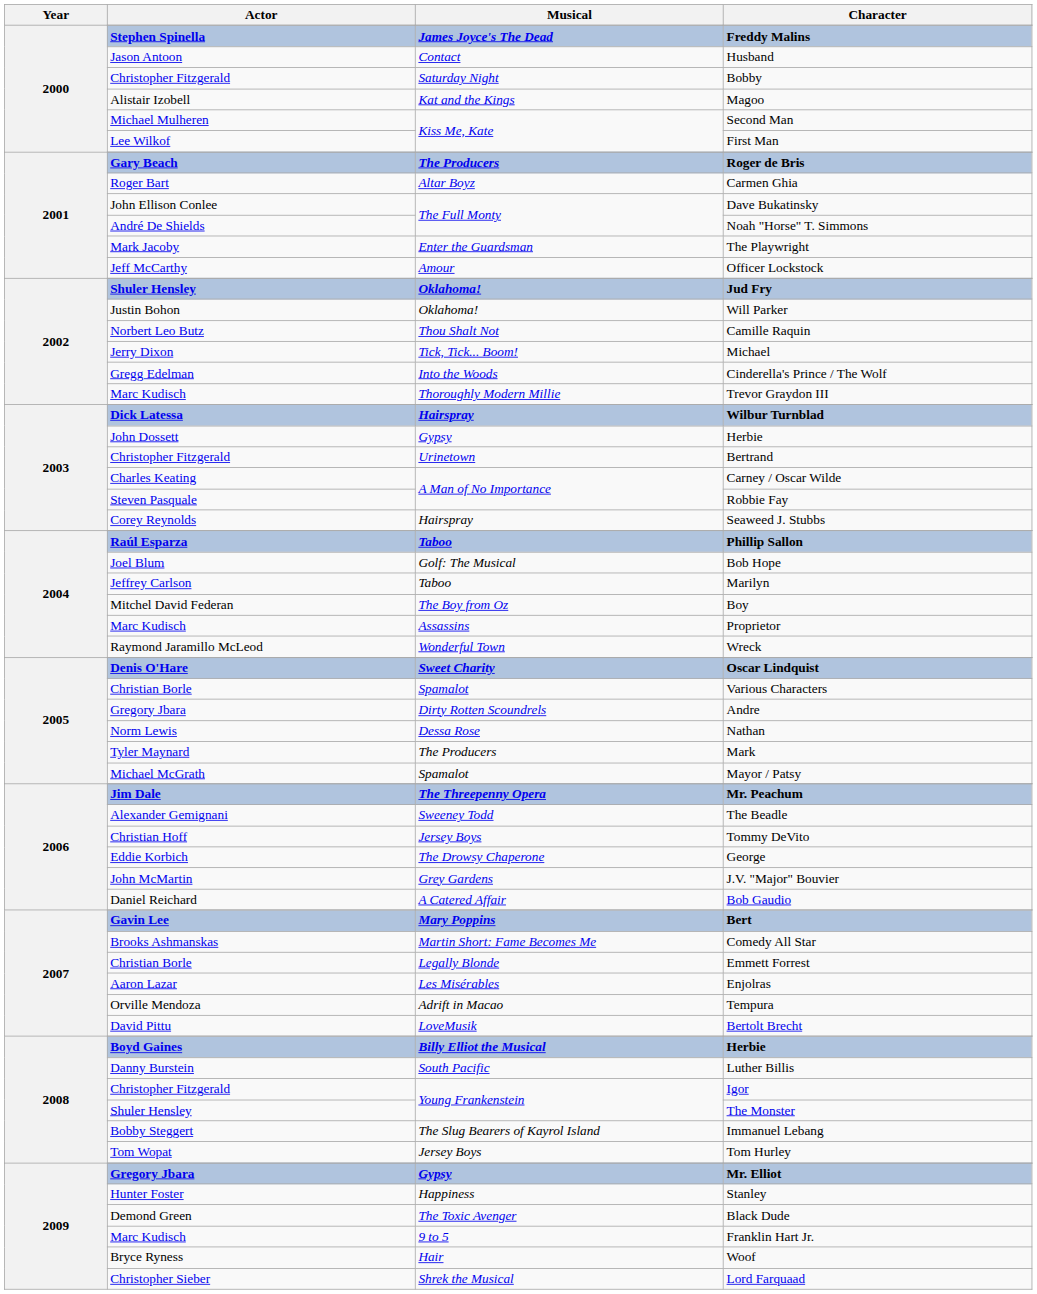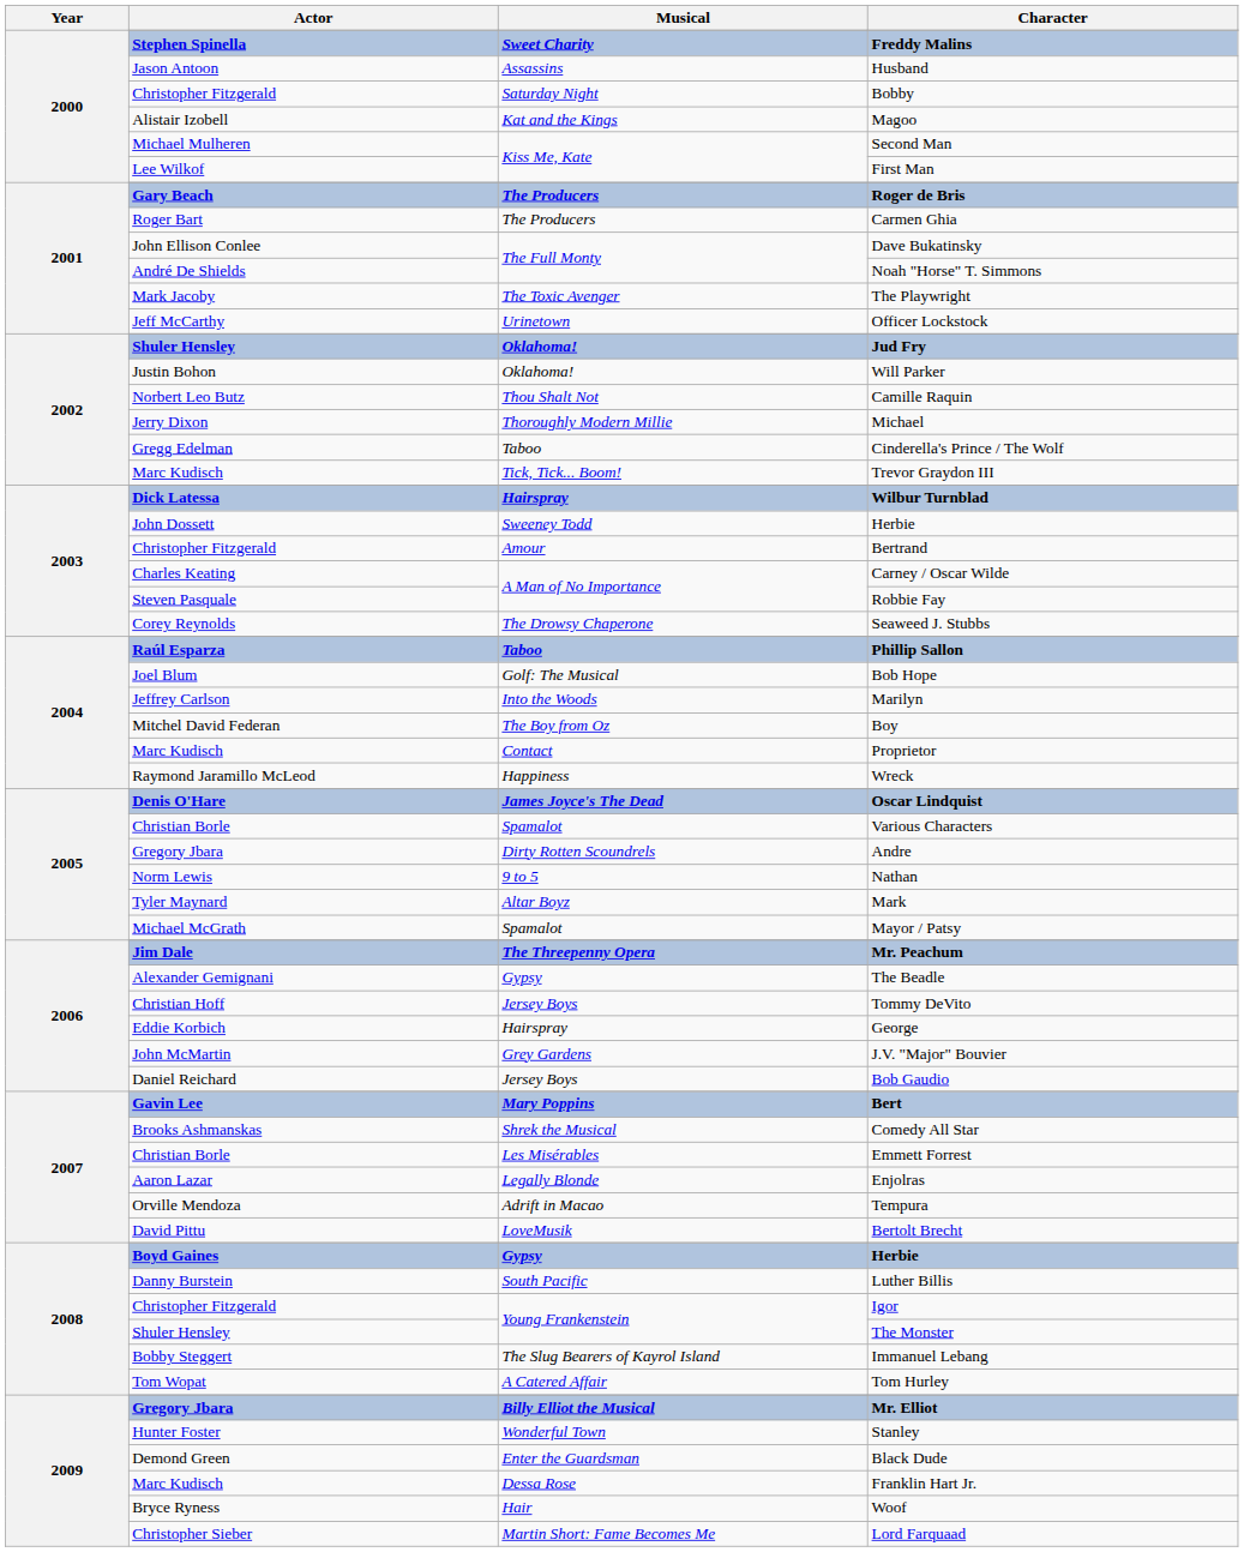 <table class="wikitable" style="width:98%;">
 <tr style="background:#bebebe;">
 <th style="width:10%;">Year</th>
 <th style="width:30%;">Actor</th>
 <th style="width:30%;">Musical</th>
 <th style="width:30%;">Character</th>
 </tr>
 <tr>
 <th rowspan="7">2000</th>
 </tr>
 <tr style="background:#B0C4DE">
 <td><strong><a href='#'>Stephen Spinella</a></strong></td>
-<td><strong><em><a href='#'>James Joyce's The Dead</a></em></strong></td>
+<td><strong><em><a href='#'>Sweet Charity</a></em></strong></td>
 <td><strong>Freddy Malins </strong></td>
 </tr>
 <tr>
 <td><a href='#'>Jason Antoon</a></td>
-<td><em><a href='#'>Contact</a></em></td>
+<td><em><a href='#'>Assassins</a></em></td>
 <td>Husband</td>
 </tr>
 <tr>
 <td><a href='#'>Christopher Fitzgerald</a></td>
 <td><em><a href='#'>Saturday Night</a></em></td>
 <td>Bobby</td>
 </tr>
 <tr>
 <td>Alistair Izobell</td>
 <td><em><a href='#'>Kat and the Kings</a></em></td>
 <td>Magoo</td>
 </tr>
 <tr>
 <td><a href='#'>Michael Mulheren</a></td>
 <td rowspan="2"><em><a href='#'>Kiss Me, Kate</a></em></td>
 <td>Second Man</td>
 </tr>
 <tr>
 <td><a href='#'>Lee Wilkof</a></td>
 <td>First Man</td>
 </tr>
 <tr>
 <th rowspan="7">2001</th>
 </tr>
 <tr style="background:#B0C4DE">
 <td><strong><a href='#'>Gary Beach</a></strong></td>
 <td><strong><em><a href='#'>The Producers</a></em></strong></td>
 <td><strong>Roger de Bris </strong></td>
 </tr>
 <tr>
 <td><a href='#'>Roger Bart</a></td>
-<td><em><a href='#'>Altar Boyz</a></em></td>
+<td><em>The Producers</em></td>
 <td>Carmen Ghia</td>
 </tr>
 <tr>
 <td>John Ellison Conlee</td>
 <td rowspan="2"><em><a href='#'>The Full Monty</a></em></td>
 <td>Dave Bukatinsky</td>
 </tr>
 <tr>
 <td><a href='#'>André De Shields</a></td>
 <td>Noah "Horse" T. Simmons</td>
 </tr>
 <tr>
 <td><a href='#'>Mark Jacoby</a></td>
-<td><em><a href='#'>Enter the Guardsman</a></em></td>
+<td><em><a href='#'>The Toxic Avenger</a></em></td>
 <td>The Playwright</td>
 </tr>
 <tr>
 <td><a href='#'>Jeff McCarthy</a></td>
-<td><em><a href='#'>Amour</a></em></td>
+<td><em><a href='#'>Urinetown</a></em></td>
 <td>Officer Lockstock</td>
 </tr>
 <tr>
 <th rowspan="7">2002</th>
 </tr>
 <tr style="background:#B0C4DE">
 <td><strong><a href='#'>Shuler Hensley</a></strong></td>
 <td><strong><em><a href='#'>Oklahoma!</a></em></strong></td>
 <td><strong>Jud Fry </strong></td>
 </tr>
 <tr>
 <td>Justin Bohon</td>
 <td><em>Oklahoma!</em></td>
 <td>Will Parker</td>
 </tr>
 <tr>
 <td><a href='#'>Norbert Leo Butz</a></td>
 <td><em><a href='#'>Thou Shalt Not</a></em></td>
 <td>Camille Raquin</td>
 </tr>
 <tr>
 <td><a href='#'>Jerry Dixon</a></td>
-<td><em><a href='#'>Tick, Tick... Boom!</a></em></td>
+<td><em><a href='#'>Thoroughly Modern Millie</a></em></td>
 <td>Michael</td>
 </tr>
 <tr>
 <td><a href='#'>Gregg Edelman</a></td>
-<td><em><a href='#'>Into the Woods</a></em></td>
+<td><em>Taboo</em></td>
 <td>Cinderella's Prince / The Wolf</td>
 </tr>
 <tr>
 <td><a href='#'>Marc Kudisch</a></td>
-<td><em><a href='#'>Thoroughly Modern Millie</a></em></td>
+<td><em><a href='#'>Tick, Tick... Boom!</a></em></td>
 <td>Trevor Graydon III</td>
 </tr>
 <tr>
 <th rowspan="7">2003</th>
 </tr>
 <tr style="background:#B0C4DE">
 <td><strong><a href='#'>Dick Latessa</a></strong></td>
 <td><strong><em><a href='#'>Hairspray</a></em></strong></td>
 <td><strong>Wilbur Turnblad </strong></td>
 </tr>
 <tr>
 <td><a href='#'>John Dossett</a></td>
-<td><em><a href='#'>Gypsy</a></em></td>
+<td><em><a href='#'>Sweeney Todd</a></em></td>
 <td>Herbie</td>
 </tr>
 <tr>
 <td><a href='#'>Christopher Fitzgerald</a></td>
-<td><em><a href='#'>Urinetown</a></em></td>
+<td><em><a href='#'>Amour</a></em></td>
 <td>Bertrand</td>
 </tr>
 <tr>
 <td><a href='#'>Charles Keating</a></td>
 <td rowspan="2"><em><a href='#'>A Man of No Importance</a></em></td>
 <td>Carney / Oscar Wilde</td>
 </tr>
 <tr>
 <td><a href='#'>Steven Pasquale</a></td>
 <td>Robbie Fay</td>
 </tr>
 <tr>
 <td><a href='#'>Corey Reynolds</a></td>
-<td><em>Hairspray</em></td>
+<td><em><a href='#'>The Drowsy Chaperone</a></em></td>
 <td>Seaweed J. Stubbs</td>
 </tr>
 <tr>
 <th rowspan="7">2004</th>
 </tr>
 <tr style="background:#B0C4DE">
 <td><strong><a href='#'>Raúl Esparza</a></strong></td>
 <td><strong><em><a href='#'>Taboo</a></em></strong></td>
 <td><strong>Phillip Sallon </strong></td>
 </tr>
 <tr>
 <td><a href='#'>Joel Blum</a></td>
 <td><em>Golf: The Musical</em></td>
 <td>Bob Hope</td>
 </tr>
 <tr>
 <td><a href='#'>Jeffrey Carlson</a></td>
-<td><em>Taboo</em></td>
+<td><em><a href='#'>Into the Woods</a></em></td>
 <td>Marilyn</td>
 </tr>
 <tr>
 <td>Mitchel David Federan</td>
 <td><em><a href='#'>The Boy from Oz</a></em></td>
 <td>Boy</td>
 </tr>
 <tr>
 <td><a href='#'>Marc Kudisch</a></td>
-<td><em><a href='#'>Assassins</a></em></td>
+<td><em><a href='#'>Contact</a></em></td>
 <td>Proprietor</td>
 </tr>
 <tr>
 <td>Raymond Jaramillo McLeod</td>
-<td><em><a href='#'>Wonderful Town</a></em></td>
+<td><em>Happiness</em></td>
 <td>Wreck</td>
 </tr>
 <tr>
 <th rowspan="7">2005</th>
 </tr>
 <tr style="background:#B0C4DE">
 <td><strong><a href='#'>Denis O'Hare</a></strong></td>
-<td><strong><em><a href='#'>Sweet Charity</a></em></strong></td>
+<td><strong><em><a href='#'>James Joyce's The Dead</a></em></strong></td>
 <td><strong>Oscar Lindquist</strong></td>
 </tr>
 <tr>
 <td><a href='#'>Christian Borle</a></td>
 <td><em><a href='#'>Spamalot</a></em></td>
 <td>Various Characters</td>
 </tr>
 <tr>
 <td><a href='#'>Gregory Jbara</a></td>
 <td><em><a href='#'>Dirty Rotten Scoundrels</a></em></td>
 <td>Andre</td>
 </tr>
 <tr>
 <td><a href='#'>Norm Lewis</a></td>
-<td><em><a href='#'>Dessa Rose</a></em></td>
+<td><em><a href='#'>9 to 5</a></em></td>
 <td>Nathan</td>
 </tr>
 <tr>
 <td><a href='#'>Tyler Maynard</a></td>
-<td><em>The Producers</em></td>
+<td><em><a href='#'>Altar Boyz</a></em></td>
 <td>Mark</td>
 </tr>
 <tr>
 <td><a href='#'>Michael McGrath</a></td>
 <td><em>Spamalot</em></td>
 <td>Mayor / Patsy</td>
 </tr>
 <tr>
 <th rowspan="7">2006</th>
 </tr>
 <tr style="background:#B0C4DE">
 <td><strong><a href='#'>Jim Dale</a></strong></td>
 <td><strong><em><a href='#'>The Threepenny Opera</a></em></strong></td>
 <td><strong>Mr. Peachum </strong></td>
 </tr>
 <tr>
 <td><a href='#'>Alexander Gemignani</a></td>
-<td><em><a href='#'>Sweeney Todd</a></em></td>
+<td><em><a href='#'>Gypsy</a></em></td>
 <td>The Beadle</td>
 </tr>
 <tr>
 <td><a href='#'>Christian Hoff</a></td>
 <td><em><a href='#'>Jersey Boys</a></em></td>
 <td>Tommy DeVito</td>
 </tr>
 <tr>
 <td><a href='#'>Eddie Korbich</a></td>
-<td><em><a href='#'>The Drowsy Chaperone</a></em></td>
+<td><em>Hairspray</em></td>
 <td>George</td>
 </tr>
 <tr>
 <td><a href='#'>John McMartin</a></td>
 <td><em><a href='#'>Grey Gardens</a></em></td>
 <td>J.V. "Major" Bouvier</td>
 </tr>
 <tr>
 <td>Daniel Reichard</td>
-<td><em><a href='#'>A Catered Affair</a></em></td>
+<td><em>Jersey Boys</em></td>
 <td><a href='#'>Bob Gaudio</a></td>
 </tr>
 <tr>
 <th rowspan="7">2007</th>
 </tr>
 <tr style="background:#B0C4DE">
 <td><strong><a href='#'>Gavin Lee</a></strong></td>
 <td><strong><em><a href='#'>Mary Poppins</a></em></strong></td>
 <td><strong>Bert</strong></td>
 </tr>
 <tr>
 <td><a href='#'>Brooks Ashmanskas</a></td>
-<td><em><a href='#'>Martin Short: Fame Becomes Me</a></em></td>
+<td><em><a href='#'>Shrek the Musical</a></em></td>
 <td>Comedy All Star</td>
 </tr>
 <tr>
 <td><a href='#'>Christian Borle</a></td>
-<td><em><a href='#'>Legally Blonde</a></em></td>
+<td><em><a href='#'>Les Misérables</a></em></td>
 <td>Emmett Forrest</td>
 </tr>
 <tr>
 <td><a href='#'>Aaron Lazar</a></td>
-<td><em><a href='#'>Les Misérables</a></em></td>
+<td><em><a href='#'>Legally Blonde</a></em></td>
 <td>Enjolras</td>
 </tr>
 <tr>
 <td>Orville Mendoza</td>
 <td><em>Adrift in Macao</em></td>
 <td>Tempura</td>
 </tr>
 <tr>
 <td><a href='#'>David Pittu</a></td>
 <td><em><a href='#'>LoveMusik</a></em></td>
 <td><a href='#'>Bertolt Brecht</a></td>
 </tr>
 <tr>
 <th rowspan="7">2008</th>
 </tr>
 <tr style="background:#B0C4DE">
 <td><strong><a href='#'>Boyd Gaines</a></strong></td>
-<td><strong><em><a href='#'>Billy Elliot the Musical</a></em></strong></td>
+<td><strong><em><a href='#'>Gypsy</a></em></strong></td>
 <td><strong>Herbie </strong></td>
 </tr>
 <tr>
 <td><a href='#'>Danny Burstein</a></td>
 <td><em><a href='#'>South Pacific</a></em></td>
 <td>Luther Billis</td>
 </tr>
 <tr>
 <td><a href='#'>Christopher Fitzgerald</a></td>
 <td rowspan="2"><em><a href='#'>Young Frankenstein</a></em></td>
 <td><a href='#'>Igor</a></td>
 </tr>
 <tr>
 <td><a href='#'>Shuler Hensley</a></td>
 <td><a href='#'>The Monster</a></td>
 </tr>
 <tr>
 <td><a href='#'>Bobby Steggert</a></td>
 <td><em>The Slug Bearers of Kayrol Island</em></td>
 <td>Immanuel Lebang</td>
 </tr>
 <tr>
 <td><a href='#'>Tom Wopat</a></td>
-<td><em>Jersey Boys</em></td>
+<td><em><a href='#'>A Catered Affair</a></em></td>
 <td>Tom Hurley</td>
 </tr>
 <tr>
 <th rowspan="7">2009</th>
 </tr>
 <tr style="background:#B0C4DE">
 <td><strong><a href='#'>Gregory Jbara</a></strong></td>
-<td><strong><em><a href='#'>Gypsy</a></em></strong></td>
+<td><strong><em><a href='#'>Billy Elliot the Musical</a></em></strong></td>
 <td><strong>Mr. Elliot </strong></td>
 </tr>
 <tr>
 <td><a href='#'>Hunter Foster</a></td>
-<td><em>Happiness</em></td>
+<td><em><a href='#'>Wonderful Town</a></em></td>
 <td>Stanley</td>
 </tr>
 <tr>
 <td>Demond Green</td>
-<td><em><a href='#'>The Toxic Avenger</a></em></td>
+<td><em><a href='#'>Enter the Guardsman</a></em></td>
 <td>Black Dude</td>
 </tr>
 <tr>
 <td><a href='#'>Marc Kudisch</a></td>
-<td><em><a href='#'>9 to 5</a></em></td>
+<td><em><a href='#'>Dessa Rose</a></em></td>
 <td>Franklin Hart Jr.</td>
 </tr>
 <tr>
 <td>Bryce Ryness</td>
 <td><em><a href='#'>Hair</a></em></td>
 <td>Woof</td>
 </tr>
 <tr>
 <td><a href='#'>Christopher Sieber</a></td>
-<td><em><a href='#'>Shrek the Musical</a></em></td>
+<td><em><a href='#'>Martin Short: Fame Becomes Me</a></em></td>
 <td><a href='#'>Lord Farquaad</a></td>
 </tr>
 </table>
